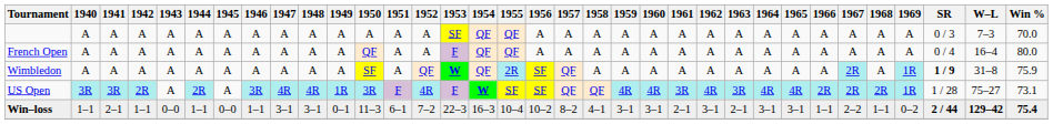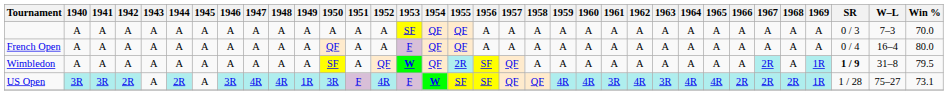 <table class="wikitable nowrap" style=text-align:center;font-size:90%>
 <tr bgcolor="#efefef">
 <th>Tournament</th>
 <th>1940</th>
 <th>1941</th>
 <th>1942</th>
 <th>1943</th>
 <th>1944</th>
 <th>1945</th>
 <th>1946</th>
 <th>1947</th>
 <th>1948</th>
 <th>1949</th>
 <th>1950</th>
 <th>1951</th>
 <th>1952</th>
 <th>1953</th>
 <th>1954</th>
 <th>1955</th>
 <th>1956</th>
 <th>1957</th>
 <th>1958</th>
 <th>1959</th>
 <th>1960</th>
 <th>1961</th>
 <th>1962</th>
 <th>1963</th>
 <th>1964</th>
 <th>1965</th>
 <th>1966</th>
 <th>1967</th>
 <th>1968</th>
 <th>1969</th>
 <th style="width:45px;">SR</th>
 <th style="width:45px;">W–L</th>
 <th style="width:45px;">Win %</th>
 </tr>
 <tr>
 <td style="text-align:left;"></td>
 <td>A</td>
 <td>A</td>
 <td>A</td>
 <td>A</td>
 <td>A</td>
 <td>A</td>
 <td>A</td>
 <td>A</td>
 <td>A</td>
 <td>A</td>
 <td>A</td>
 <td>A</td>
 <td>A</td>
 <td style="background:yellow;"><a href='#'>SF</a></td>
 <td style="background:#ffebcd;"><a href='#'>QF</a></td>
 <td style="background:#ffebcd;"><a href='#'>QF</a></td>
 <td>A</td>
 <td>A</td>
 <td>A</td>
 <td>A</td>
 <td>A</td>
 <td>A</td>
 <td>A</td>
 <td>A</td>
 <td>A</td>
 <td>A</td>
 <td>A</td>
 <td>A</td>
 <td>A</td>
 <td>A</td>
 <td>0 / 3</td>
 <td>7–3</td>
 <td>70.0</td>
 </tr>
 <tr>
 <td style="text-align:left;"><a href='#'>French Open</a></td>
 <td>A</td>
 <td>A</td>
 <td>A</td>
 <td>A</td>
 <td>A</td>
 <td>A</td>
 <td>A</td>
 <td>A</td>
 <td>A</td>
 <td>A</td>
 <td style="background:#ffebcd;"><a href='#'>QF</a></td>
 <td>A</td>
 <td>A</td>
 <td style="background:#D8BFD8;"><a href='#'>F</a></td>
 <td style="background:#ffebcd;"><a href='#'>QF</a></td>
 <td style="background:#ffebcd;"><a href='#'>QF</a></td>
 <td>A</td>
 <td>A</td>
 <td>A</td>
 <td>A</td>
 <td>A</td>
 <td>A</td>
 <td>A</td>
 <td>A</td>
 <td>A</td>
 <td>A</td>
 <td>A</td>
 <td>A</td>
 <td>A</td>
 <td>A</td>
 <td>0 / 4</td>
 <td>16–4</td>
 <td>80.0</td>
 </tr>
 <tr>
 <td style="text-align:left;"><a href='#'>Wimbledon</a></td>
 <td>A</td>
 <td>A</td>
 <td>A</td>
 <td>A</td>
 <td>A</td>
 <td>A</td>
 <td>A</td>
 <td>A</td>
 <td>A</td>
 <td>A</td>
 <td style="background:yellow;"><a href='#'>SF</a></td>
 <td>A</td>
 <td style="background:#ffebcd;"><a href='#'>QF</a></td>
 <td style="background:#00ff00;"><strong><a href='#'>W</a></strong></td>
 <td style="background:#ffebcd;"><a href='#'>QF</a></td>
 <td style="background:#afeeee;"><a href='#'>2R</a></td>
 <td style="background:yellow;"><a href='#'>SF</a></td>
 <td style="background:#ffebcd;"><a href='#'>QF</a></td>
 <td>A</td>
 <td>A</td>
 <td>A</td>
 <td>A</td>
 <td>A</td>
 <td>A</td>
 <td>A</td>
 <td>A</td>
 <td>A</td>
 <td style="background:#afeeee;"><a href='#'>2R</a></td>
 <td>A</td>
 <td style="background:#afeeee;"><a href='#'>1R</a></td>
 <td><strong>1 / 9</strong></td>
 <td>31–8</td>
-<td>75.9</td>
+<td>79.5</td>
 </tr>
 <tr>
 <td style="text-align:left;"><a href='#'>US Open</a></td>
 <td style="background:#afeeee;"><a href='#'>3R</a></td>
 <td style="background:#afeeee;"><a href='#'>3R</a></td>
 <td style="background:#afeeee;"><a href='#'>2R</a></td>
 <td>A</td>
 <td style="background:#afeeee;"><a href='#'>2R</a></td>
 <td>A</td>
 <td style="background:#afeeee;"><a href='#'>3R</a></td>
 <td style="background:#afeeee;"><a href='#'>4R</a></td>
 <td style="background:#afeeee;"><a href='#'>4R</a></td>
 <td style="background:#afeeee;"><a href='#'>1R</a></td>
 <td style="background:#afeeee;"><a href='#'>3R</a></td>
 <td style="background:#D8BFD8;"><a href='#'>F</a></td>
 <td style="background:#afeeee;"><a href='#'>4R</a></td>
 <td style="background:#D8BFD8;"><a href='#'>F</a></td>
 <td style="background:#00ff00;"><strong><a href='#'>W</a></strong></td>
 <td style="background:yellow;"><a href='#'>SF</a></td>
 <td style="background:yellow;"><a href='#'>SF</a></td>
 <td style="background:#ffebcd;"><a href='#'>QF</a></td>
 <td style="background:#ffebcd;"><a href='#'>QF</a></td>
 <td style="background:#afeeee;"><a href='#'>4R</a></td>
 <td style="background:#afeeee;"><a href='#'>4R</a></td>
 <td style="background:#afeeee;"><a href='#'>3R</a></td>
 <td style="background:#afeeee;"><a href='#'>4R</a></td>
 <td style="background:#afeeee;"><a href='#'>3R</a></td>
 <td style="background:#afeeee;"><a href='#'>4R</a></td>
 <td style="background:#afeeee;"><a href='#'>4R</a></td>
 <td style="background:#afeeee;"><a href='#'>2R</a></td>
 <td style="background:#afeeee;"><a href='#'>2R</a></td>
 <td style="background:#afeeee;"><a href='#'>2R</a></td>
 <td style="background:#afeeee;"><a href='#'>1R</a></td>
 <td>1 / 28</td>
 <td>75–27</td>
 <td>73.1</td>
 </tr>
-<tr style="background:#efefef">
-<td style="text-align:left;"><strong>Win–loss</strong></td>
-<td>1–1</td>
-<td>2–1</td>
-<td>1–1</td>
-<td>0–0</td>
-<td>1–1</td>
-<td>0–0</td>
-<td>1–1</td>
-<td>3–1</td>
-<td>3–1</td>
-<td>0–1</td>
-<td>11–3</td>
-<td>6–1</td>
-<td>7–2</td>
-<td>22–3</td>
-<td>16–3</td>
-<td>10–4</td>
-<td>10–2</td>
-<td>8–2</td>
-<td>4–1</td>
-<td>3–1</td>
-<td>3–1</td>
-<td>2–1</td>
-<td>3–1</td>
-<td>2–1</td>
-<td>3–1</td>
-<td>3–1</td>
-<td>1–1</td>
-<td>2–2</td>
-<td>1–1</td>
-<td>0–2</td>
-<td bgcolor=efefef><strong>2 / 44</strong></td>
-<td bgcolor=efefef><strong>129–42</strong></td>
-<td bgcolor=efefef><strong>75.4</strong></td>
-</tr>
 <tr>
 </tr>
 </table>
